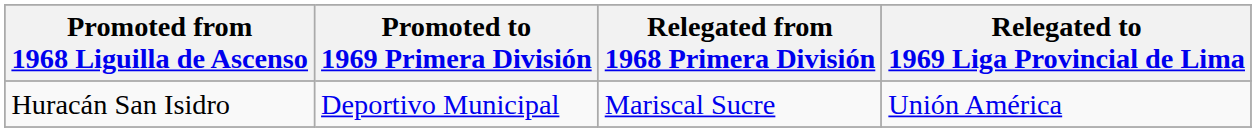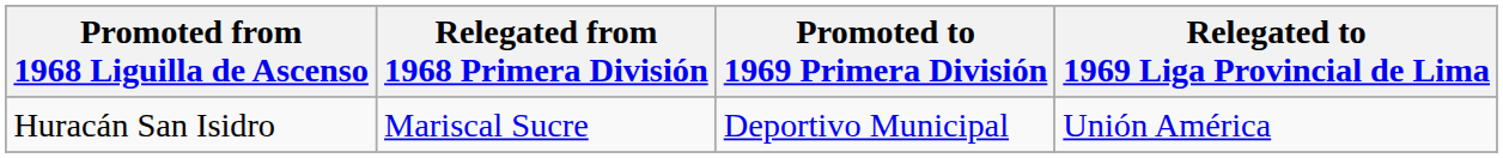 <table class="wikitable">
 <tr>
 <th>Promoted from<br><a href='#'>1968 Liguilla de Ascenso</a></th>
+<th>Relegated from<br><a href='#'>1968 Primera División</a></th>
 <th>Promoted to<br><a href='#'>1969 Primera División</a></th>
-<th>Relegated from<br><a href='#'>1968 Primera División</a></th>
 <th>Relegated to<br><a href='#'>1969 Liga Provincial de Lima</a></th>
 </tr>
 <tr>
 <td> Huracán San Isidro </td>
+<td> <a href='#'>Mariscal Sucre</a> </td>
 <td> <a href='#'>Deportivo Municipal</a> </td>
-<td> <a href='#'>Mariscal Sucre</a> </td>
 <td> <a href='#'>Unión América</a> </td>
 </tr>
 </table>
